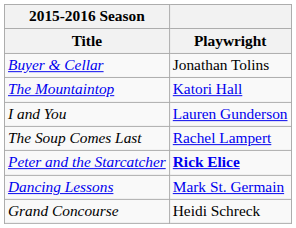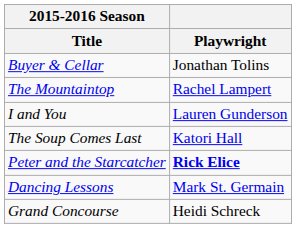 <table class="wikitable">
 <tr>
 <th>2015-2016 Season</th>
 <th></th>
 </tr>
 <tr>
 <th>Title</th>
 <th>Playwright</th>
 </tr>
 <tr>
 <td><em><a href='#'>Buyer & Cellar</a></em></td>
 <td>Jonathan Tolins</td>
 </tr>
 <tr>
 <td><em><a href='#'>The Mountaintop</a></em></td>
-<td><a href='#'>Katori Hall</a></td>
+<td><a href='#'>Rachel Lampert</a></td>
 </tr>
 <tr>
 <td><em>I and You</em></td>
 <td><a href='#'>Lauren Gunderson</a></td>
 </tr>
 <tr>
 <td><em>The Soup Comes Last</em></td>
-<td><a href='#'>Rachel Lampert</a></td>
+<td><a href='#'>Katori Hall</a></td>
 </tr>
 <tr>
 <td><em><a href='#'>Peter and the Starcatcher</a></em></td>
 <td><strong><a href='#'>Rick Elice</a></strong></td>
 </tr>
 <tr>
 <td><em><a href='#'>Dancing Lessons</a></em></td>
 <td><a href='#'>Mark St. Germain</a></td>
 </tr>
 <tr>
 <td><em>Grand Concourse</em></td>
 <td>Heidi Schreck</td>
 </tr>
 </table>
